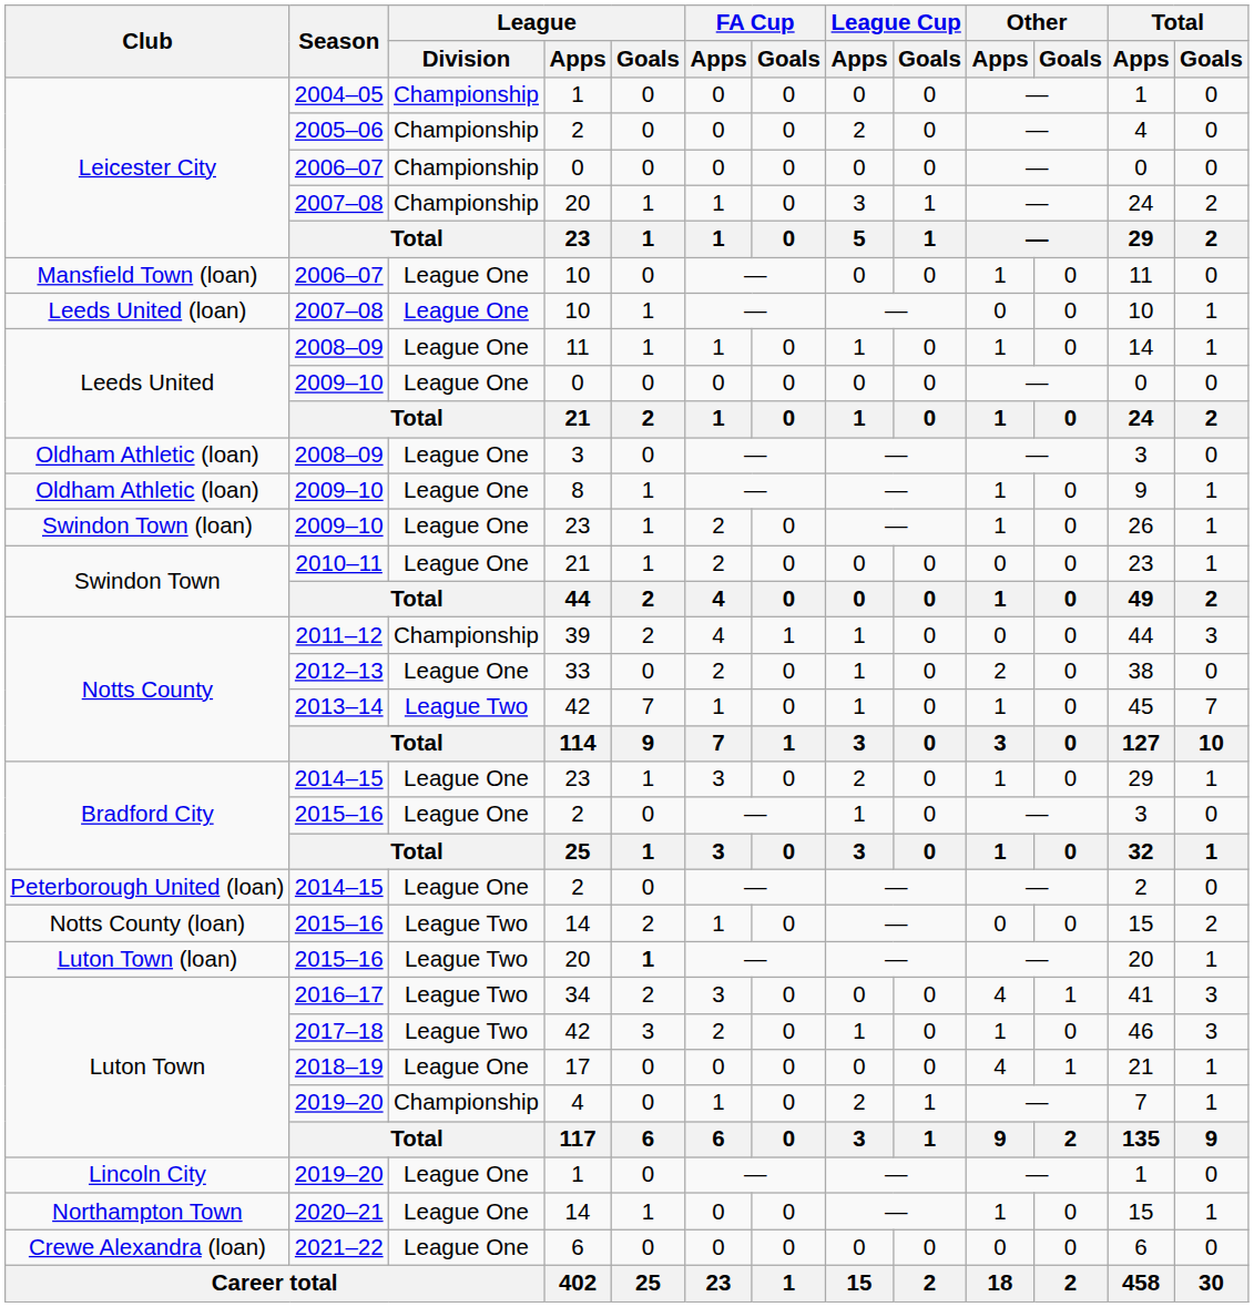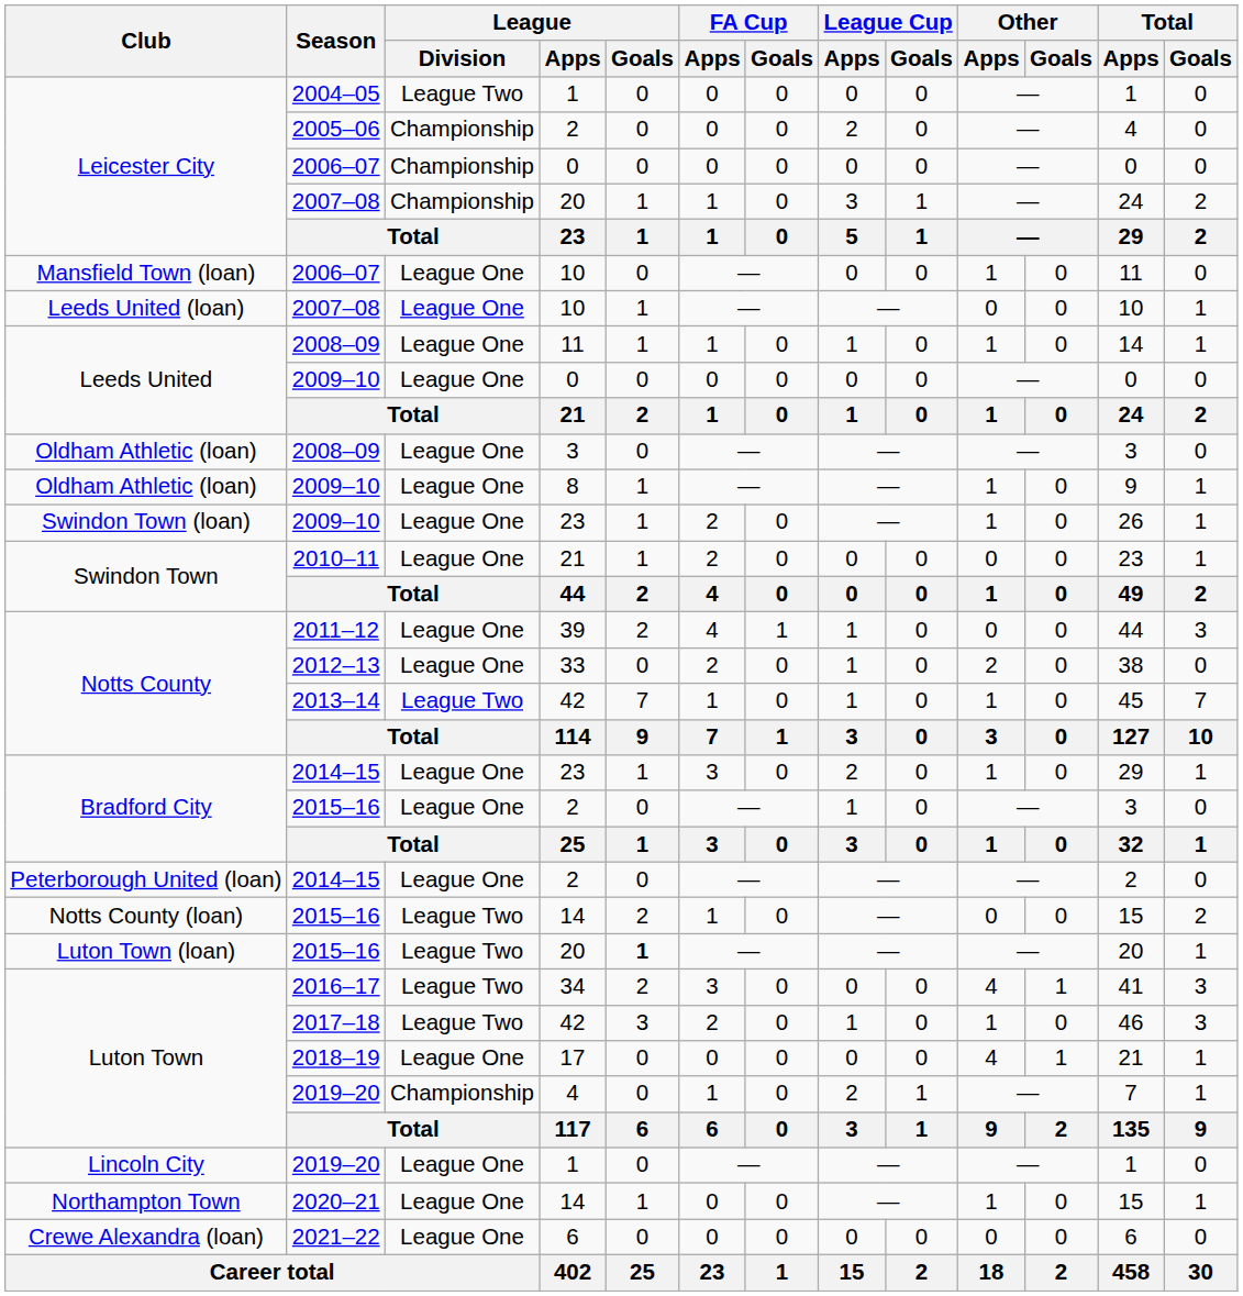 <table class=wikitable style=text-align:center>
 <tr>
 <th rowspan=2>Club</th>
 <th rowspan=2>Season</th>
 <th colspan=3>League</th>
 <th colspan=2><a href='#'>FA Cup</a></th>
 <th colspan=2><a href='#'>League Cup</a></th>
 <th colspan=2>Other</th>
 <th colspan=2>Total</th>
 </tr>
 <tr>
 <th>Division</th>
 <th>Apps</th>
 <th>Goals</th>
 <th>Apps</th>
 <th>Goals</th>
 <th>Apps</th>
 <th>Goals</th>
 <th>Apps</th>
 <th>Goals</th>
 <th>Apps</th>
 <th>Goals</th>
 </tr>
 <tr>
 <td rowspan=5><a href='#'>Leicester City</a></td>
 <td><a href='#'>2004–05</a></td>
-<td><a href='#'>Championship</a></td>
+<td>League Two</td>
 <td>1</td>
 <td>0</td>
 <td>0</td>
 <td>0</td>
 <td>0</td>
 <td>0</td>
 <td colspan=2>—</td>
 <td>1</td>
 <td>0</td>
 </tr>
 <tr>
 <td><a href='#'>2005–06</a></td>
 <td>Championship</td>
 <td>2</td>
 <td>0</td>
 <td>0</td>
 <td>0</td>
 <td>2</td>
 <td>0</td>
 <td colspan=2>—</td>
 <td>4</td>
 <td>0</td>
 </tr>
 <tr>
 <td><a href='#'>2006–07</a></td>
 <td>Championship</td>
 <td>0</td>
 <td>0</td>
 <td>0</td>
 <td>0</td>
 <td>0</td>
 <td>0</td>
 <td colspan=2>—</td>
 <td>0</td>
 <td>0</td>
 </tr>
 <tr>
 <td><a href='#'>2007–08</a></td>
 <td>Championship</td>
 <td>20</td>
 <td>1</td>
 <td>1</td>
 <td>0</td>
 <td>3</td>
 <td>1</td>
 <td colspan=2>—</td>
 <td>24</td>
 <td>2</td>
 </tr>
 <tr>
 <th colspan=2>Total</th>
 <th>23</th>
 <th>1</th>
 <th>1</th>
 <th>0</th>
 <th>5</th>
 <th>1</th>
 <th colspan=2>—</th>
 <th>29</th>
 <th>2</th>
 </tr>
 <tr>
 <td><a href='#'>Mansfield Town</a> (loan)</td>
 <td><a href='#'>2006–07</a></td>
 <td>League One</td>
 <td>10</td>
 <td>0</td>
 <td colspan=2>—</td>
 <td>0</td>
 <td>0</td>
 <td>1</td>
 <td>0</td>
 <td>11</td>
 <td>0</td>
 </tr>
 <tr>
 <td><a href='#'>Leeds United</a> (loan)</td>
 <td><a href='#'>2007–08</a></td>
 <td><a href='#'>League One</a></td>
 <td>10</td>
 <td>1</td>
 <td colspan=2>—</td>
 <td colspan=2>—</td>
 <td>0</td>
 <td>0</td>
 <td>10</td>
 <td>1</td>
 </tr>
 <tr>
 <td rowspan=3>Leeds United</td>
 <td><a href='#'>2008–09</a></td>
 <td>League One</td>
 <td>11</td>
 <td>1</td>
 <td>1</td>
 <td>0</td>
 <td>1</td>
 <td>0</td>
 <td>1</td>
 <td>0</td>
 <td>14</td>
 <td>1</td>
 </tr>
 <tr>
 <td><a href='#'>2009–10</a></td>
 <td>League One</td>
 <td>0</td>
 <td>0</td>
 <td>0</td>
 <td>0</td>
 <td>0</td>
 <td>0</td>
 <td colspan=2>—</td>
 <td>0</td>
 <td>0</td>
 </tr>
 <tr>
 <th colspan=2>Total</th>
 <th>21</th>
 <th>2</th>
 <th>1</th>
 <th>0</th>
 <th>1</th>
 <th>0</th>
 <th>1</th>
 <th>0</th>
 <th>24</th>
 <th>2</th>
 </tr>
 <tr>
 <td><a href='#'>Oldham Athletic</a> (loan)</td>
 <td><a href='#'>2008–09</a></td>
 <td>League One</td>
 <td>3</td>
 <td>0</td>
 <td colspan=2>—</td>
 <td colspan=2>—</td>
 <td colspan=2>—</td>
 <td>3</td>
 <td>0</td>
 </tr>
 <tr>
 <td><a href='#'>Oldham Athletic</a> (loan)</td>
 <td><a href='#'>2009–10</a></td>
 <td>League One</td>
 <td>8</td>
 <td>1</td>
 <td colspan=2>—</td>
 <td colspan=2>—</td>
 <td>1</td>
 <td>0</td>
 <td>9</td>
 <td>1</td>
 </tr>
 <tr>
 <td><a href='#'>Swindon Town</a> (loan)</td>
 <td><a href='#'>2009–10</a></td>
 <td>League One</td>
 <td>23</td>
 <td>1</td>
 <td>2</td>
 <td>0</td>
 <td colspan=2>—</td>
 <td>1</td>
 <td>0</td>
 <td>26</td>
 <td>1</td>
 </tr>
 <tr>
 <td rowspan=2>Swindon Town</td>
 <td><a href='#'>2010–11</a></td>
 <td>League One</td>
 <td>21</td>
 <td>1</td>
 <td>2</td>
 <td>0</td>
 <td>0</td>
 <td>0</td>
 <td>0</td>
 <td>0</td>
 <td>23</td>
 <td>1</td>
 </tr>
 <tr>
 <th colspan=2>Total</th>
 <th>44</th>
 <th>2</th>
 <th>4</th>
 <th>0</th>
 <th>0</th>
 <th>0</th>
 <th>1</th>
 <th>0</th>
 <th>49</th>
 <th>2</th>
 </tr>
 <tr>
 <td rowspan=4><a href='#'>Notts County</a></td>
 <td><a href='#'>2011–12</a></td>
-<td>Championship</td>
+<td>League One</td>
 <td>39</td>
 <td>2</td>
 <td>4</td>
 <td>1</td>
 <td>1</td>
 <td>0</td>
 <td>0</td>
 <td>0</td>
 <td>44</td>
 <td>3</td>
 </tr>
 <tr>
 <td><a href='#'>2012–13</a></td>
 <td>League One</td>
 <td>33</td>
 <td>0</td>
 <td>2</td>
 <td>0</td>
 <td>1</td>
 <td>0</td>
 <td>2</td>
 <td>0</td>
 <td>38</td>
 <td>0</td>
 </tr>
 <tr>
 <td><a href='#'>2013–14</a></td>
 <td><a href='#'>League Two</a></td>
 <td>42</td>
 <td>7</td>
 <td>1</td>
 <td>0</td>
 <td>1</td>
 <td>0</td>
 <td>1</td>
 <td>0</td>
 <td>45</td>
 <td>7</td>
 </tr>
 <tr>
 <th colspan=2>Total</th>
 <th>114</th>
 <th>9</th>
 <th>7</th>
 <th>1</th>
 <th>3</th>
 <th>0</th>
 <th>3</th>
 <th>0</th>
 <th>127</th>
 <th>10</th>
 </tr>
 <tr>
 <td rowspan=3><a href='#'>Bradford City</a></td>
 <td><a href='#'>2014–15</a></td>
 <td>League One</td>
 <td>23</td>
 <td>1</td>
 <td>3</td>
 <td>0</td>
 <td>2</td>
 <td>0</td>
 <td>1</td>
 <td>0</td>
 <td>29</td>
 <td>1</td>
 </tr>
 <tr>
 <td><a href='#'>2015–16</a></td>
 <td>League One</td>
 <td>2</td>
 <td>0</td>
 <td colspan=2>—</td>
 <td>1</td>
 <td>0</td>
 <td colspan=2>—</td>
 <td>3</td>
 <td>0</td>
 </tr>
 <tr>
 <th colspan=2>Total</th>
 <th>25</th>
 <th>1</th>
 <th>3</th>
 <th>0</th>
 <th>3</th>
 <th>0</th>
 <th>1</th>
 <th>0</th>
 <th>32</th>
 <th>1</th>
 </tr>
 <tr>
 <td><a href='#'>Peterborough United</a> (loan)</td>
 <td><a href='#'>2014–15</a></td>
 <td>League One</td>
 <td>2</td>
 <td>0</td>
 <td colspan=2>—</td>
 <td colspan=2>—</td>
 <td colspan=2>—</td>
 <td>2</td>
 <td>0</td>
 </tr>
 <tr>
 <td>Notts County (loan)</td>
 <td><a href='#'>2015–16</a></td>
 <td>League Two</td>
 <td>14</td>
 <td>2</td>
 <td>1</td>
 <td>0</td>
 <td colspan=2>—</td>
 <td>0</td>
 <td>0</td>
 <td>15</td>
 <td>2</td>
 </tr>
 <tr>
 <td><a href='#'>Luton Town</a> (loan)</td>
 <td><a href='#'>2015–16</a></td>
 <td>League Two</td>
 <td>20</td>
 <td><strong>1</strong></td>
 <td colspan=2>—</td>
 <td colspan=2>—</td>
 <td colspan=2>—</td>
 <td>20</td>
 <td>1</td>
 </tr>
 <tr>
 <td rowspan=5>Luton Town</td>
 <td><a href='#'>2016–17</a></td>
 <td>League Two</td>
 <td>34</td>
 <td>2</td>
 <td>3</td>
 <td>0</td>
 <td>0</td>
 <td>0</td>
 <td>4</td>
 <td>1</td>
 <td>41</td>
 <td>3</td>
 </tr>
 <tr>
 <td><a href='#'>2017–18</a></td>
 <td>League Two</td>
 <td>42</td>
 <td>3</td>
 <td>2</td>
 <td>0</td>
 <td>1</td>
 <td>0</td>
 <td>1</td>
 <td>0</td>
 <td>46</td>
 <td>3</td>
 </tr>
 <tr>
 <td><a href='#'>2018–19</a></td>
 <td>League One</td>
 <td>17</td>
 <td>0</td>
 <td>0</td>
 <td>0</td>
 <td>0</td>
 <td>0</td>
 <td>4</td>
 <td>1</td>
 <td>21</td>
 <td>1</td>
 </tr>
 <tr>
 <td><a href='#'>2019–20</a></td>
 <td>Championship</td>
 <td>4</td>
 <td>0</td>
 <td>1</td>
 <td>0</td>
 <td>2</td>
 <td>1</td>
 <td colspan=2>—</td>
 <td>7</td>
 <td>1</td>
 </tr>
 <tr>
 <th colspan=2>Total</th>
 <th>117</th>
 <th>6</th>
 <th>6</th>
 <th>0</th>
 <th>3</th>
 <th>1</th>
 <th>9</th>
 <th>2</th>
 <th>135</th>
 <th>9</th>
 </tr>
 <tr>
 <td><a href='#'>Lincoln City</a></td>
 <td><a href='#'>2019–20</a></td>
 <td>League One</td>
 <td>1</td>
 <td>0</td>
 <td colspan=2>—</td>
 <td colspan=2>—</td>
 <td colspan=2>—</td>
 <td>1</td>
 <td>0</td>
 </tr>
 <tr>
 <td><a href='#'>Northampton Town</a></td>
 <td><a href='#'>2020–21</a></td>
 <td>League One</td>
 <td>14</td>
 <td>1</td>
 <td>0</td>
 <td>0</td>
 <td colspan=2>—</td>
 <td>1</td>
 <td>0</td>
 <td>15</td>
 <td>1</td>
 </tr>
 <tr>
 <td><a href='#'>Crewe Alexandra</a> (loan)</td>
 <td><a href='#'>2021–22</a></td>
 <td>League One</td>
 <td>6</td>
 <td>0</td>
 <td>0</td>
 <td>0</td>
 <td>0</td>
 <td>0</td>
 <td>0</td>
 <td>0</td>
 <td>6</td>
 <td>0</td>
 </tr>
 <tr>
 <th colspan=3>Career total</th>
 <th>402</th>
 <th>25</th>
 <th>23</th>
 <th>1</th>
 <th>15</th>
 <th>2</th>
 <th>18</th>
 <th>2</th>
 <th>458</th>
 <th>30</th>
 </tr>
 </table>
